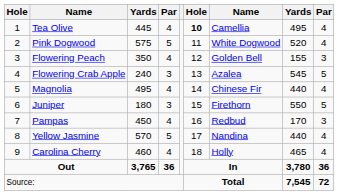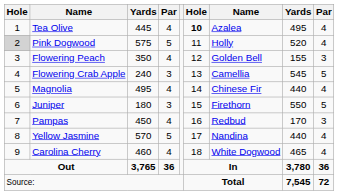 <table class=wikitable style="text-align: center">
 <tr>
 <th>Hole</th>
 <th>Name</th>
 <th>Yards</th>
 <th>Par</th>
 <th></th>
 <th>Hole</th>
 <th>Name</th>
 <th>Yards</th>
 <th>Par</th>
 </tr>
 <tr>
 <td>1</td>
 <td align=left><a href='#'>Tea Olive</a></td>
 <td>445</td>
 <td>4</td>
 <td rowspan=10></td>
 <td><strong>10</strong></td>
-<td align=left><a href='#'>Camellia</a></td>
+<td align=left><a href='#'>Azalea</a></td>
 <td>495</td>
 <td>4</td>
 </tr>
 <tr>
-<td>2</td>
+<td style="background: lightgrey;">2</td>
 <td align=left><a href='#'>Pink Dogwood</a></td>
 <td>575</td>
 <td>5</td>
 <td>11</td>
-<td align=left><a href='#'>White Dogwood</a></td>
+<td align=left><a href='#'>Holly</a></td>
 <td>520</td>
 <td>4</td>
 </tr>
 <tr>
 <td>3</td>
 <td align=left><a href='#'>Flowering Peach</a></td>
 <td>350</td>
 <td>4</td>
 <td>12</td>
 <td align=left><a href='#'>Golden Bell</a></td>
 <td>155</td>
 <td>3</td>
 </tr>
 <tr>
 <td>4</td>
 <td align=left><a href='#'>Flowering Crab Apple</a></td>
 <td>240</td>
 <td>3</td>
 <td>13</td>
-<td align=left><a href='#'>Azalea</a></td>
+<td align=left><a href='#'>Camellia</a></td>
 <td>545</td>
 <td>5</td>
 </tr>
 <tr>
 <td>5</td>
 <td align=left><a href='#'>Magnolia</a></td>
 <td>495</td>
 <td>4</td>
 <td>14</td>
 <td align=left><a href='#'>Chinese Fir</a></td>
 <td>440</td>
 <td>4</td>
 </tr>
 <tr>
 <td>6</td>
 <td align=left><a href='#'>Juniper</a></td>
 <td>180</td>
 <td>3</td>
 <td>15</td>
 <td align=left><a href='#'>Firethorn</a></td>
 <td>550</td>
 <td>5</td>
 </tr>
 <tr>
 <td>7</td>
 <td align=left><a href='#'>Pampas</a></td>
 <td>450</td>
 <td>4</td>
 <td>16</td>
 <td align=left><a href='#'>Redbud</a></td>
 <td>170</td>
 <td>3</td>
 </tr>
 <tr>
 <td>8</td>
 <td align=left><a href='#'>Yellow Jasmine</a></td>
 <td>570</td>
 <td>5</td>
 <td>17</td>
 <td align=left><a href='#'>Nandina</a></td>
 <td>440</td>
 <td>4</td>
 </tr>
 <tr>
 <td>9</td>
 <td align=left><a href='#'>Carolina Cherry</a></td>
 <td>460</td>
 <td>4</td>
 <td>18</td>
-<td align=left><a href='#'>Holly</a></td>
+<td align=left><a href='#'>White Dogwood</a></td>
 <td>465</td>
 <td>4</td>
 </tr>
 <tr>
 <td colspan=2><strong>Out</strong></td>
 <td><strong>3,765</strong></td>
 <td><strong>36</strong></td>
 <td colspan=2><strong>In</strong></td>
 <td><strong>3,780</strong></td>
 <td><strong>36</strong></td>
 </tr>
 <tr>
 <td colspan=5 align=left><small>Source:</small></td>
 <td colspan=2><strong>Total</strong></td>
 <td><strong>7,545</strong></td>
 <td><strong>72</strong></td>
 </tr>
 </table>
